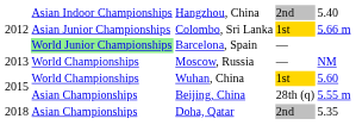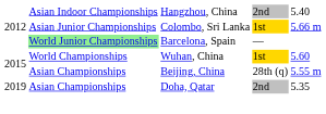 <table>
 <tr>
 <td rowspan=3>2012</td>
 <td><a href='#'>Asian Indoor Championships</a></td>
 <td><a href='#'>Hangzhou</a>, China</td>
 <td bgcolor=silver>2nd</td>
 <td>5.40</td>
 </tr>
 <tr>
 <td><a href='#'>Asian Junior Championships</a></td>
 <td><a href='#'>Colombo</a>, Sri Lanka</td>
 <td bgcolor=gold>1st</td>
 <td><a href='#'>5.66 m</a></td>
 </tr>
 <tr>
 <td style="background: lightgreen;"><a href='#'>World Junior Championships</a></td>
 <td><a href='#'>Barcelona</a>, Spain</td>
 <td>—</td>
 <td></td>
 </tr>
 <tr>
-<td>2013</td>
-<td><a href='#'>World Championships</a></td>
-<td><a href='#'>Moscow</a>, Russia</td>
-<td>—</td>
-<td><a href='#'>NM</a></td>
-</tr>
-<tr>
 <td rowspan=2>2015</td>
 <td><a href='#'>World Championships</a></td>
 <td><a href='#'>Wuhan</a>, China</td>
 <td bgcolor=gold>1st</td>
 <td><a href='#'>5.60</a></td>
 </tr>
 <tr>
 <td><a href='#'>Asian Championships</a></td>
 <td><a href='#'>Beijing, China</a></td>
 <td>28th (q)</td>
 <td><a href='#'>5.55 m</a></td>
 </tr>
 <tr>
-<td>2018</td>
+<td>2019</td>
 <td><a href='#'>Asian Championships</a></td>
 <td><a href='#'>Doha, Qatar</a></td>
 <td bgcolor=silver>2nd</td>
 <td>5.35 </td>
 </tr>
 </table>
